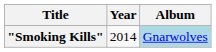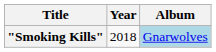 <table class="wikitable plainrowheaders" style="text-align:center;">
 <tr>
 <th scope="col">Title</th>
 <th scope="col">Year</th>
 <th scope="col">Album</th>
 </tr>
 <tr>
 <th scope="row">"Smoking Kills"</th>
-<td>2014</td>
+<td>2018</td>
 <td style="background: lightblue; text-align:left;"><a href='#'>Gnarwolves</a></td>
 </tr>
 </table>
